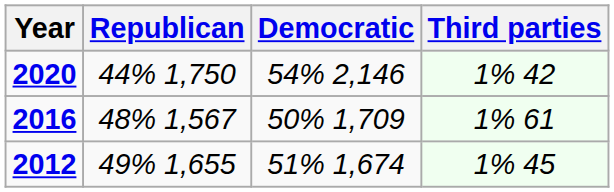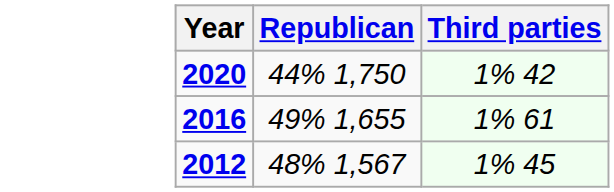 <table class="wikitable" style="float:right; font-size:95%;">
 <tr bgcolor=lightgrey>
 <th>Year</th>
 <th><a href='#'>Republican</a></th>
-<th><a href='#'>Democratic</a></th>
 <th><a href='#'>Third parties</a></th>
 </tr>
 <tr>
 <td><strong><a href='#'>2020</a></strong></td>
 <td style="text-align:center;" ><em>44%</em> <em>1,750</em></td>
-<td style="text-align:center;" ><em>54%</em> <em>2,146</em></td>
 <td style="text-align:center; background:honeyDew;"><em>1%</em> <em>42</em></td>
 </tr>
 <tr>
 <td><strong><a href='#'>2016</a></strong></td>
-<td style="text-align:center;" ><em>48%</em> <em>1,567</em></td>
-<td style="text-align:center;" ><em>50%</em> <em>1,709</em></td>
+<td style="text-align:center;" ><em>49%</em> <em>1,655</em></td>
 <td style="text-align:center; background:honeyDew;"><em>1%</em> <em>61</em></td>
 </tr>
 <tr>
 <td><strong><a href='#'>2012</a></strong></td>
-<td style="text-align:center;" ><em>49%</em> <em>1,655</em></td>
-<td style="text-align:center;" ><em>51%</em> <em>1,674</em></td>
+<td style="text-align:center;" ><em>48%</em> <em>1,567</em></td>
 <td style="text-align:center; background:honeyDew;"><em>1%</em> <em>45</em></td>
 </tr>
 </table>
